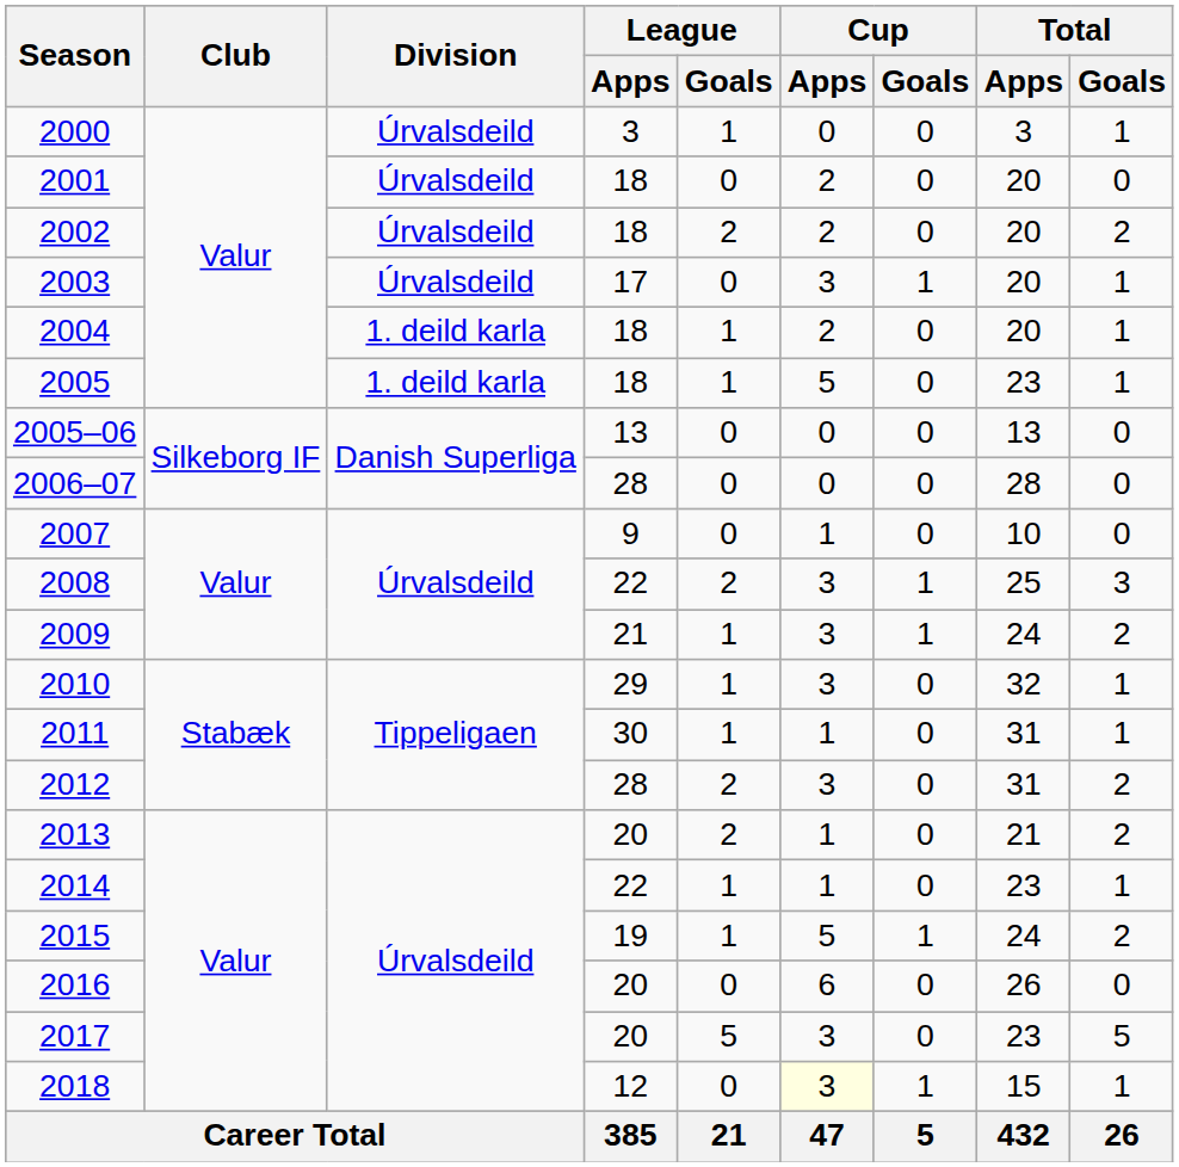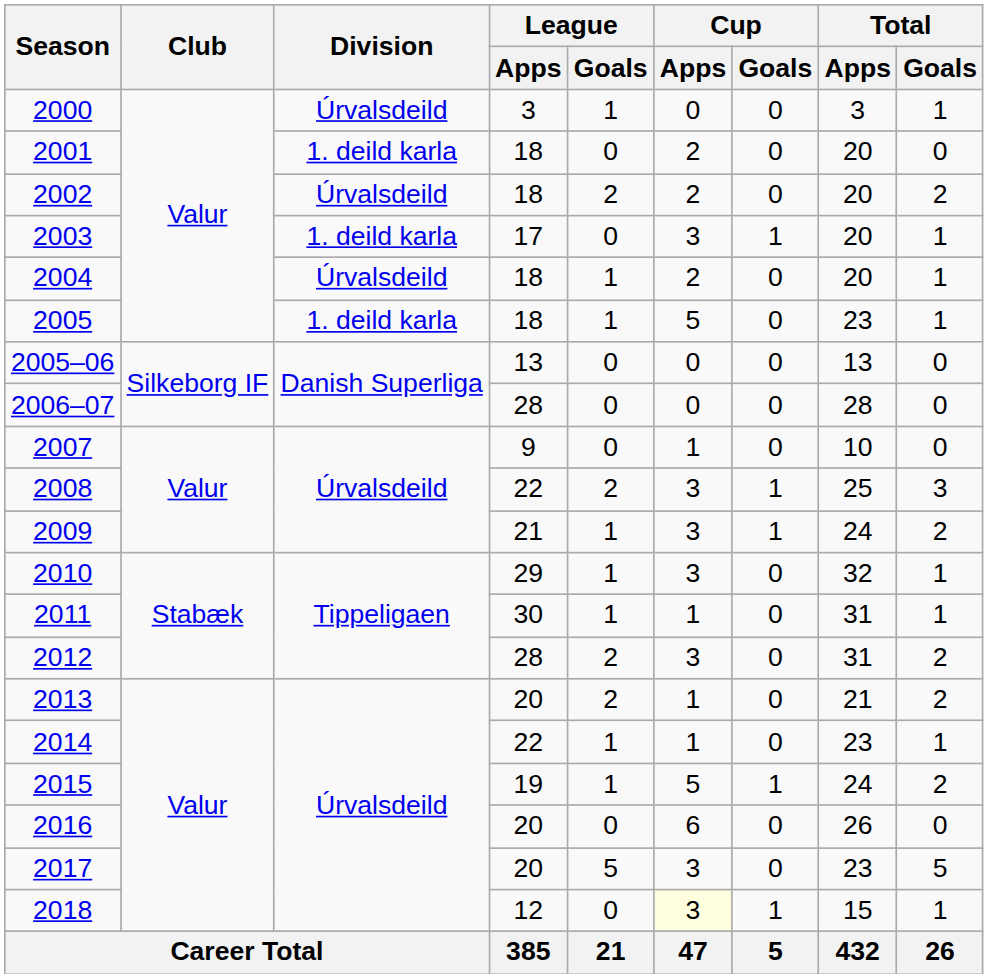 <table class="wikitable" style="text-align: center;">
 <tr>
 <th rowspan="2">Season</th>
 <th rowspan="2">Club</th>
 <th rowspan="2">Division</th>
 <th colspan="2">League</th>
 <th colspan="2">Cup</th>
 <th colspan="2">Total</th>
 </tr>
 <tr>
 <th>Apps</th>
 <th>Goals</th>
 <th>Apps</th>
 <th>Goals</th>
 <th>Apps</th>
 <th>Goals</th>
 </tr>
 <tr>
 <td><a href='#'>2000</a></td>
 <td rowspan="6" valign="center"><a href='#'>Valur</a></td>
 <td rowspan="1" valign="center"><a href='#'>Úrvalsdeild</a></td>
 <td>3</td>
 <td>1</td>
 <td>0</td>
 <td>0</td>
 <td>3</td>
 <td>1</td>
 </tr>
 <tr>
 <td><a href='#'>2001</a></td>
-<td rowspan="1" valign="center"><a href='#'>Úrvalsdeild</a></td>
+<td rowspan="1" valign="center"><a href='#'>1. deild karla</a></td>
 <td>18</td>
 <td>0</td>
 <td>2</td>
 <td>0</td>
 <td>20</td>
 <td>0</td>
 </tr>
 <tr>
 <td><a href='#'>2002</a></td>
 <td rowspan="1" valign="center"><a href='#'>Úrvalsdeild</a></td>
 <td>18</td>
 <td>2</td>
 <td>2</td>
 <td>0</td>
 <td>20</td>
 <td>2</td>
 </tr>
 <tr>
 <td><a href='#'>2003</a></td>
-<td rowspan="1" valign="center"><a href='#'>Úrvalsdeild</a></td>
+<td rowspan="1" valign="center"><a href='#'>1. deild karla</a></td>
 <td>17</td>
 <td>0</td>
 <td>3</td>
 <td>1</td>
 <td>20</td>
 <td>1</td>
 </tr>
 <tr>
 <td><a href='#'>2004</a></td>
-<td rowspan="1" valign="center"><a href='#'>1. deild karla</a></td>
+<td rowspan="1" valign="center"><a href='#'>Úrvalsdeild</a></td>
 <td>18</td>
 <td>1</td>
 <td>2</td>
 <td>0</td>
 <td>20</td>
 <td>1</td>
 </tr>
 <tr>
 <td><a href='#'>2005</a></td>
 <td rowspan="1" valign="center"><a href='#'>1. deild karla</a></td>
 <td>18</td>
 <td>1</td>
 <td>5</td>
 <td>0</td>
 <td>23</td>
 <td>1</td>
 </tr>
 <tr>
 <td><a href='#'>2005–06</a></td>
 <td rowspan="2" valign="center"><a href='#'>Silkeborg IF</a></td>
 <td rowspan="2" valign="center"><a href='#'>Danish Superliga</a></td>
 <td>13</td>
 <td>0</td>
 <td>0</td>
 <td>0</td>
 <td>13</td>
 <td>0</td>
 </tr>
 <tr>
 <td><a href='#'>2006–07</a></td>
 <td>28</td>
 <td>0</td>
 <td>0</td>
 <td>0</td>
 <td>28</td>
 <td>0</td>
 </tr>
 <tr>
 <td><a href='#'>2007</a></td>
 <td rowspan="3" valign="center"><a href='#'>Valur</a></td>
 <td rowspan="3" valign="center"><a href='#'>Úrvalsdeild</a></td>
 <td>9</td>
 <td>0</td>
 <td>1</td>
 <td>0</td>
 <td>10</td>
 <td>0</td>
 </tr>
 <tr>
 <td><a href='#'>2008</a></td>
 <td>22</td>
 <td>2</td>
 <td>3</td>
 <td>1</td>
 <td>25</td>
 <td>3</td>
 </tr>
 <tr>
 <td><a href='#'>2009</a></td>
 <td>21</td>
 <td>1</td>
 <td>3</td>
 <td>1</td>
 <td>24</td>
 <td>2</td>
 </tr>
 <tr>
 <td><a href='#'>2010</a></td>
 <td rowspan="3" valign="center"><a href='#'>Stabæk</a></td>
 <td rowspan="3" valign="center"><a href='#'>Tippeligaen</a></td>
 <td>29</td>
 <td>1</td>
 <td>3</td>
 <td>0</td>
 <td>32</td>
 <td>1</td>
 </tr>
 <tr>
 <td><a href='#'>2011</a></td>
 <td>30</td>
 <td>1</td>
 <td>1</td>
 <td>0</td>
 <td>31</td>
 <td>1</td>
 </tr>
 <tr>
 <td><a href='#'>2012</a></td>
 <td>28</td>
 <td>2</td>
 <td>3</td>
 <td>0</td>
 <td>31</td>
 <td>2</td>
 </tr>
 <tr>
 <td><a href='#'>2013</a></td>
 <td rowspan="6" valign="center"><a href='#'>Valur</a></td>
 <td rowspan="6" valign="center"><a href='#'>Úrvalsdeild</a></td>
 <td>20</td>
 <td>2</td>
 <td>1</td>
 <td>0</td>
 <td>21</td>
 <td>2</td>
 </tr>
 <tr>
 <td><a href='#'>2014</a></td>
 <td>22</td>
 <td>1</td>
 <td>1</td>
 <td>0</td>
 <td>23</td>
 <td>1</td>
 </tr>
 <tr>
 <td><a href='#'>2015</a></td>
 <td>19</td>
 <td>1</td>
 <td>5</td>
 <td>1</td>
 <td>24</td>
 <td>2</td>
 </tr>
 <tr>
 <td><a href='#'>2016</a></td>
 <td>20</td>
 <td>0</td>
 <td>6</td>
 <td>0</td>
 <td>26</td>
 <td>0</td>
 </tr>
 <tr>
 <td><a href='#'>2017</a></td>
 <td>20</td>
 <td>5</td>
 <td>3</td>
 <td>0</td>
 <td>23</td>
 <td>5</td>
 </tr>
 <tr>
 <td><a href='#'>2018</a></td>
 <td>12</td>
 <td>0</td>
 <td style="background: lightyellow;">3</td>
 <td>1</td>
 <td>15</td>
 <td>1</td>
 </tr>
 <tr>
 <th colspan="3">Career Total</th>
 <th>385</th>
 <th>21</th>
 <th>47</th>
 <th>5</th>
 <th>432</th>
 <th>26</th>
 </tr>
 </table>
